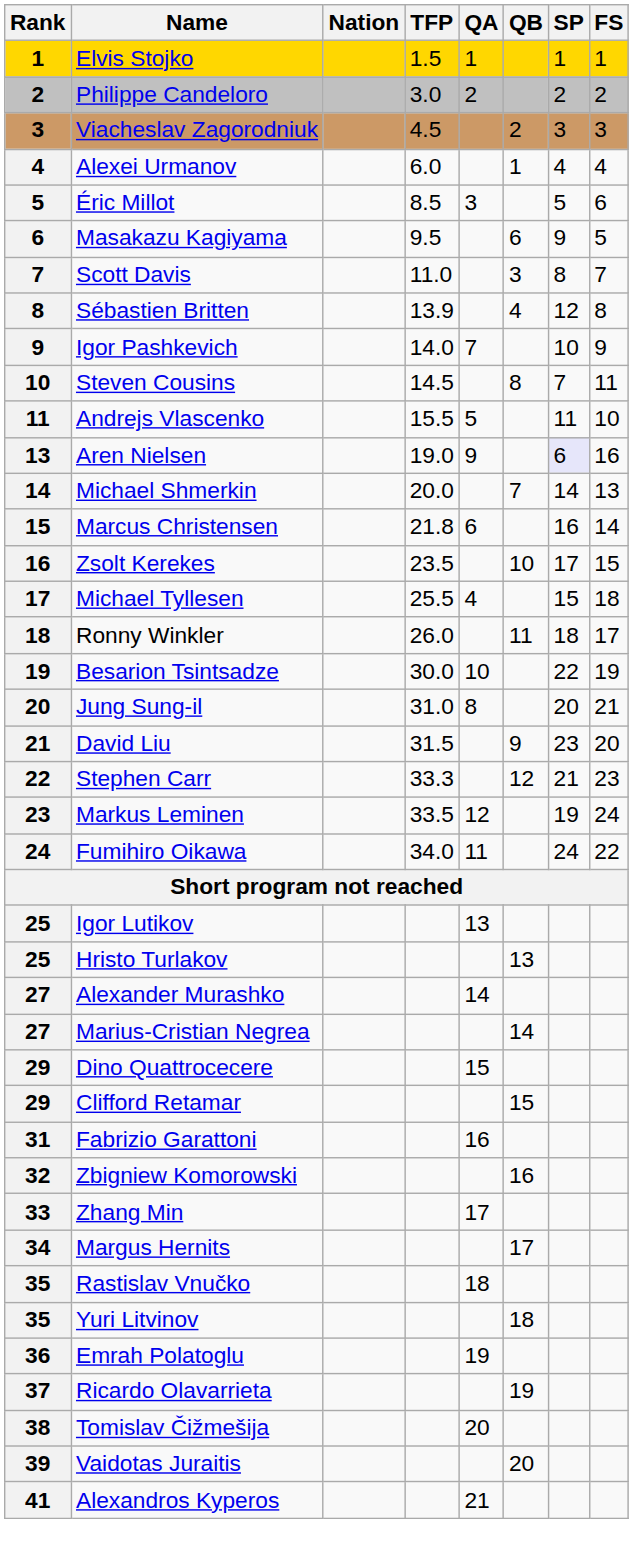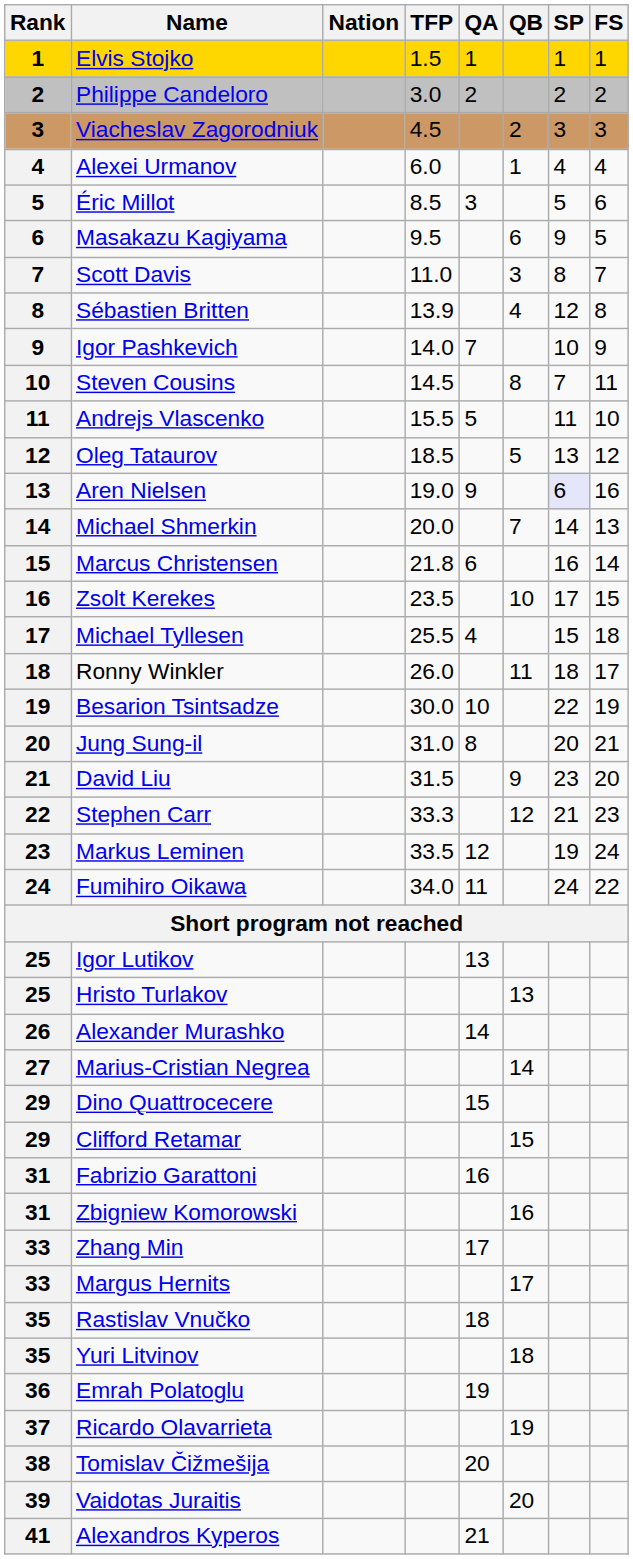 <table class="wikitable">
 <tr>
 <th>Rank</th>
 <th>Name</th>
 <th>Nation</th>
 <th>TFP</th>
 <th>QA</th>
 <th>QB</th>
 <th>SP</th>
 <th>FS</th>
 </tr>
 <tr bgcolor=gold>
 <td align=center><strong>1</strong></td>
 <td><a href='#'>Elvis Stojko</a></td>
 <td></td>
 <td>1.5</td>
 <td>1</td>
 <td></td>
 <td>1</td>
 <td>1</td>
 </tr>
 <tr bgcolor=silver>
 <td align=center><strong>2</strong></td>
 <td><a href='#'>Philippe Candeloro</a></td>
 <td></td>
 <td>3.0</td>
 <td>2</td>
 <td></td>
 <td>2</td>
 <td>2</td>
 </tr>
 <tr bgcolor=cc9966>
 <td align=center><strong>3</strong></td>
 <td><a href='#'>Viacheslav Zagorodniuk</a></td>
 <td></td>
 <td>4.5</td>
 <td></td>
 <td>2</td>
 <td>3</td>
 <td>3</td>
 </tr>
 <tr>
 <th>4</th>
 <td><a href='#'>Alexei Urmanov</a></td>
 <td></td>
 <td>6.0</td>
 <td></td>
 <td>1</td>
 <td>4</td>
 <td>4</td>
 </tr>
 <tr>
 <th>5</th>
 <td><a href='#'>Éric Millot</a></td>
 <td></td>
 <td>8.5</td>
 <td>3</td>
 <td></td>
 <td>5</td>
 <td>6</td>
 </tr>
 <tr>
 <th>6</th>
 <td><a href='#'>Masakazu Kagiyama</a></td>
 <td></td>
 <td>9.5</td>
 <td></td>
 <td>6</td>
 <td>9</td>
 <td>5</td>
 </tr>
 <tr>
 <th>7</th>
 <td><a href='#'>Scott Davis</a></td>
 <td></td>
 <td>11.0</td>
 <td></td>
 <td>3</td>
 <td>8</td>
 <td>7</td>
 </tr>
 <tr>
 <th>8</th>
 <td><a href='#'>Sébastien Britten</a></td>
 <td></td>
 <td>13.9</td>
 <td></td>
 <td>4</td>
 <td>12</td>
 <td>8</td>
 </tr>
 <tr>
 <th>9</th>
 <td><a href='#'>Igor Pashkevich</a></td>
 <td></td>
 <td>14.0</td>
 <td>7</td>
 <td></td>
 <td>10</td>
 <td>9</td>
 </tr>
 <tr>
 <th>10</th>
 <td><a href='#'>Steven Cousins</a></td>
 <td></td>
 <td>14.5</td>
 <td></td>
 <td>8</td>
 <td>7</td>
 <td>11</td>
 </tr>
 <tr>
 <th>11</th>
 <td><a href='#'>Andrejs Vlascenko</a></td>
 <td></td>
 <td>15.5</td>
 <td>5</td>
 <td></td>
 <td>11</td>
 <td>10</td>
+</tr>
+<tr>
+<th>12</th>
+<td><a href='#'>Oleg Tataurov</a></td>
+<td></td>
+<td>18.5</td>
+<td></td>
+<td>5</td>
+<td>13</td>
+<td>12</td>
 </tr>
 <tr>
 <th>13</th>
 <td><a href='#'>Aren Nielsen</a></td>
 <td></td>
 <td>19.0</td>
 <td>9</td>
 <td></td>
 <td style="background: lavender;">6</td>
 <td>16</td>
 </tr>
 <tr>
 <th>14</th>
 <td><a href='#'>Michael Shmerkin</a></td>
 <td></td>
 <td>20.0</td>
 <td></td>
 <td>7</td>
 <td>14</td>
 <td>13</td>
 </tr>
 <tr>
 <th>15</th>
 <td><a href='#'>Marcus Christensen</a></td>
 <td></td>
 <td>21.8</td>
 <td>6</td>
 <td></td>
 <td>16</td>
 <td>14</td>
 </tr>
 <tr>
 <th>16</th>
 <td><a href='#'>Zsolt Kerekes</a></td>
 <td></td>
 <td>23.5</td>
 <td></td>
 <td>10</td>
 <td>17</td>
 <td>15</td>
 </tr>
 <tr>
 <th>17</th>
 <td><a href='#'>Michael Tyllesen</a></td>
 <td></td>
 <td>25.5</td>
 <td>4</td>
 <td></td>
 <td>15</td>
 <td>18</td>
 </tr>
 <tr>
 <th>18</th>
 <td>Ronny Winkler</td>
 <td></td>
 <td>26.0</td>
 <td></td>
 <td>11</td>
 <td>18</td>
 <td>17</td>
 </tr>
 <tr>
 <th>19</th>
 <td><a href='#'>Besarion Tsintsadze</a></td>
 <td></td>
 <td>30.0</td>
 <td>10</td>
 <td></td>
 <td>22</td>
 <td>19</td>
 </tr>
 <tr>
 <th>20</th>
 <td><a href='#'>Jung Sung-il</a></td>
 <td></td>
 <td>31.0</td>
 <td>8</td>
 <td></td>
 <td>20</td>
 <td>21</td>
 </tr>
 <tr>
 <th>21</th>
 <td><a href='#'>David Liu</a></td>
 <td></td>
 <td>31.5</td>
 <td></td>
 <td>9</td>
 <td>23</td>
 <td>20</td>
 </tr>
 <tr>
 <th>22</th>
 <td><a href='#'>Stephen Carr</a></td>
 <td></td>
 <td>33.3</td>
 <td></td>
 <td>12</td>
 <td>21</td>
 <td>23</td>
 </tr>
 <tr>
 <th>23</th>
 <td><a href='#'>Markus Leminen</a></td>
 <td></td>
 <td>33.5</td>
 <td>12</td>
 <td></td>
 <td>19</td>
 <td>24</td>
 </tr>
 <tr>
 <th>24</th>
 <td><a href='#'>Fumihiro Oikawa</a></td>
 <td></td>
 <td>34.0</td>
 <td>11</td>
 <td></td>
 <td>24</td>
 <td>22</td>
 </tr>
 <tr>
 <th colspan=8>Short program not reached</th>
 </tr>
 <tr>
 <th>25</th>
 <td><a href='#'>Igor Lutikov</a></td>
 <td></td>
 <td></td>
 <td>13</td>
 <td></td>
 <td></td>
 <td></td>
 </tr>
 <tr>
 <th>25</th>
 <td><a href='#'>Hristo Turlakov</a></td>
 <td></td>
 <td></td>
 <td></td>
 <td>13</td>
 <td></td>
 <td></td>
 </tr>
 <tr>
-<th>27</th>
+<th>26</th>
 <td><a href='#'>Alexander Murashko</a></td>
 <td></td>
 <td></td>
 <td>14</td>
 <td></td>
 <td></td>
 <td></td>
 </tr>
 <tr>
 <th>27</th>
 <td><a href='#'>Marius-Cristian Negrea</a></td>
 <td></td>
 <td></td>
 <td></td>
 <td>14</td>
 <td></td>
 <td></td>
 </tr>
 <tr>
 <th>29</th>
 <td><a href='#'>Dino Quattrocecere</a></td>
 <td></td>
 <td></td>
 <td>15</td>
 <td></td>
 <td></td>
 <td></td>
 </tr>
 <tr>
 <th>29</th>
 <td><a href='#'>Clifford Retamar</a></td>
 <td></td>
 <td></td>
 <td></td>
 <td>15</td>
 <td></td>
 <td></td>
 </tr>
 <tr>
 <th>31</th>
 <td><a href='#'>Fabrizio Garattoni</a></td>
 <td></td>
 <td></td>
 <td>16</td>
 <td></td>
 <td></td>
 <td></td>
 </tr>
 <tr>
-<th>32</th>
+<th>31</th>
 <td><a href='#'>Zbigniew Komorowski</a></td>
 <td></td>
 <td></td>
 <td></td>
 <td>16</td>
 <td></td>
 <td></td>
 </tr>
 <tr>
 <th>33</th>
 <td><a href='#'>Zhang Min</a></td>
 <td></td>
 <td></td>
 <td>17</td>
 <td></td>
 <td></td>
 <td></td>
 </tr>
 <tr>
-<th>34</th>
+<th>33</th>
 <td><a href='#'>Margus Hernits</a></td>
 <td></td>
 <td></td>
 <td></td>
 <td>17</td>
 <td></td>
 <td></td>
 </tr>
 <tr>
 <th>35</th>
 <td><a href='#'>Rastislav Vnučko</a></td>
 <td></td>
 <td></td>
 <td>18</td>
 <td></td>
 <td></td>
 <td></td>
 </tr>
 <tr>
 <th>35</th>
 <td><a href='#'>Yuri Litvinov</a></td>
 <td></td>
 <td></td>
 <td></td>
 <td>18</td>
 <td></td>
 <td></td>
 </tr>
 <tr>
 <th>36</th>
 <td><a href='#'>Emrah Polatoglu</a></td>
 <td></td>
 <td></td>
 <td>19</td>
 <td></td>
 <td></td>
 <td></td>
 </tr>
 <tr>
 <th>37</th>
 <td><a href='#'>Ricardo Olavarrieta</a></td>
 <td></td>
 <td></td>
 <td></td>
 <td>19</td>
 <td></td>
 <td></td>
 </tr>
 <tr>
 <th>38</th>
 <td><a href='#'>Tomislav Čižmešija</a></td>
 <td></td>
 <td></td>
 <td>20</td>
 <td></td>
 <td></td>
 <td></td>
 </tr>
 <tr>
 <th>39</th>
 <td><a href='#'>Vaidotas Juraitis</a></td>
 <td></td>
 <td></td>
 <td></td>
 <td>20</td>
 <td></td>
 <td></td>
 </tr>
 <tr>
 <th>41</th>
 <td><a href='#'>Alexandros Kyperos</a></td>
 <td></td>
 <td></td>
 <td>21</td>
 <td></td>
 <td></td>
 <td></td>
 </tr>
 </table>
